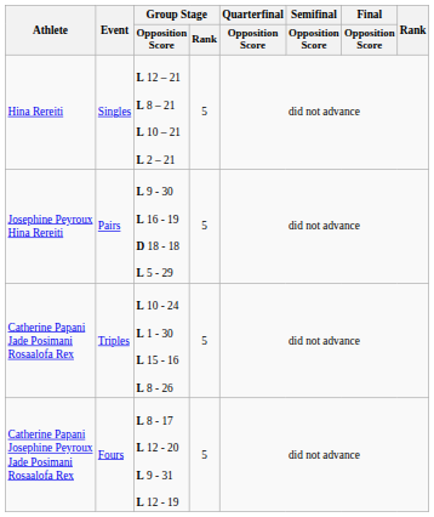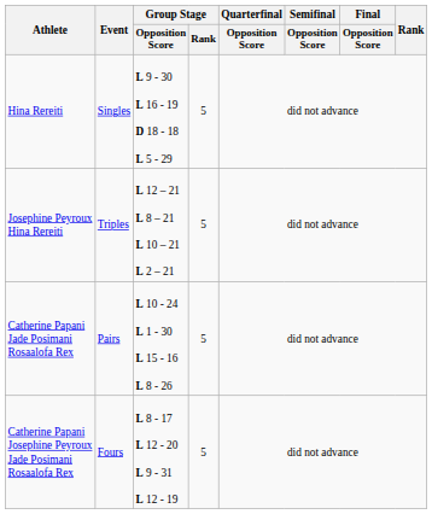 <table class="wikitable" style="font-size:88%">
 <tr>
 <th rowspan=2>Athlete</th>
 <th rowspan=2>Event</th>
 <th colspan=2>Group Stage</th>
 <th>Quarterfinal</th>
 <th>Semifinal</th>
 <th>Final</th>
 <th rowspan=2>Rank</th>
 </tr>
 <tr style="font-size:95%">
 <th>Opposition<br>Score</th>
 <th>Rank</th>
 <th>Opposition<br>Score</th>
 <th>Opposition<br>Score</th>
 <th>Opposition<br>Score</th>
 </tr>
 <tr align=center>
 <td align=left><a href='#'>Hina Rereiti</a></td>
 <td align=left><a href='#'>Singles</a></td>
+<td align=left><br><strong>L</strong> 9 - 30<br><br><strong>L</strong> 16 - 19<br><br><strong>D</strong> 18 - 18<br><br><strong>L</strong> 5 - 29</td>
+<td>5</td>
+<td colspan=4>did not advance</td>
+</tr>
+<tr align=center>
+<td align=left><a href='#'>Josephine Peyroux</a><br><a href='#'>Hina Rereiti</a></td>
+<td align=left><a href='#'>Triples</a></td>
 <td align=left><br><strong>L</strong> 12 – 21<br><br><strong>L</strong> 8 – 21<br><br><strong>L</strong> 10 – 21<br><br><strong>L</strong> 2 – 21</td>
 <td>5</td>
 <td colspan=4>did not advance</td>
 </tr>
 <tr align=center>
-<td align=left><a href='#'>Josephine Peyroux</a><br><a href='#'>Hina Rereiti</a></td>
+<td align=left><a href='#'>Catherine Papani</a><br><a href='#'>Jade Posimani</a><br><a href='#'>Rosaalofa Rex</a></td>
 <td align=left><a href='#'>Pairs</a></td>
-<td align=left><br><strong>L</strong> 9 - 30<br><br><strong>L</strong> 16 - 19<br><br><strong>D</strong> 18 - 18<br><br><strong>L</strong> 5 - 29</td>
-<td>5</td>
-<td colspan=4>did not advance</td>
-</tr>
-<tr align=center>
-<td align=left><a href='#'>Catherine Papani</a><br><a href='#'>Jade Posimani</a><br><a href='#'>Rosaalofa Rex</a></td>
-<td align=left><a href='#'>Triples</a></td>
 <td align=left><br><strong>L</strong> 10 - 24<br><br><strong>L</strong> 1 - 30<br><br><strong>L</strong> 15 - 16<br><br><strong>L</strong> 8 - 26</td>
 <td>5</td>
 <td colspan=4>did not advance</td>
 </tr>
 <tr align=center>
 <td align=left><a href='#'>Catherine Papani</a><br><a href='#'>Josephine Peyroux</a><br><a href='#'>Jade Posimani</a><br><a href='#'>Rosaalofa Rex</a></td>
 <td align=left><a href='#'>Fours</a></td>
 <td align=left><br><strong>L</strong> 8 - 17<br><br><strong>L</strong> 12 - 20<br><br><strong>L</strong> 9 - 31<br><br><strong>L</strong> 12 - 19</td>
 <td>5</td>
 <td colspan=4>did not advance</td>
 </tr>
 </table>
